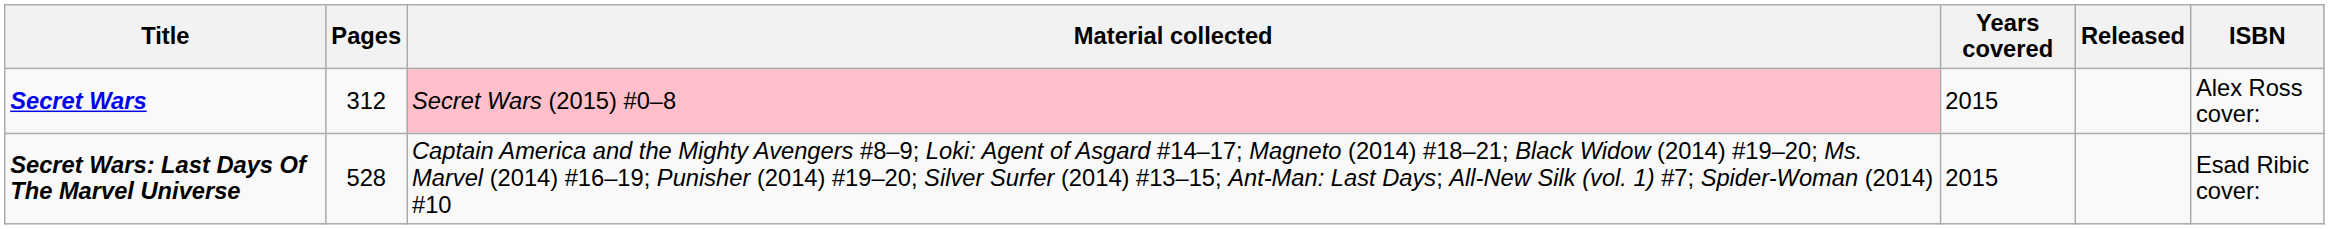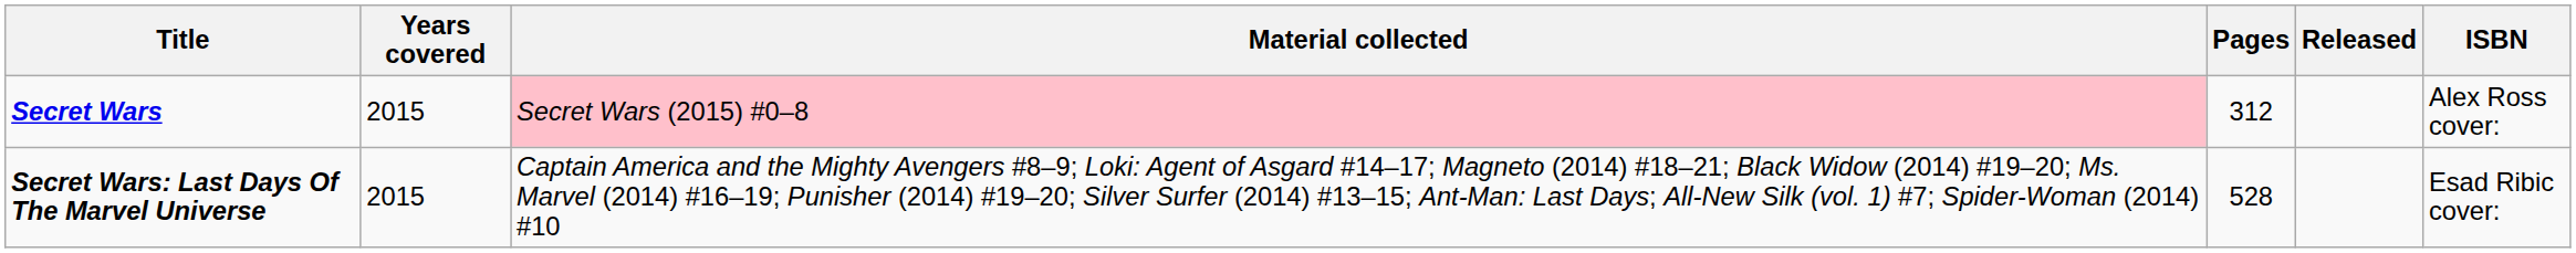 <table class="wikitable sortable" width=99%>
 <tr>
 <th>Title</th>
+<th>Years covered</th>
+<th class="unsortable">Material collected</th>
 <th>Pages</th>
-<th class="unsortable">Material collected</th>
-<th>Years covered</th>
 <th>Released</th>
 <th class="unsortable">ISBN</th>
 </tr>
 <tr>
 <td><strong><em><a href='#'>Secret Wars</a></em></strong></td>
+<td>2015</td>
+<td style="background: pink;"><em>Secret Wars</em> (2015) #0–8</td>
 <td style="text-align: center;">312</td>
-<td style="background: pink;"><em>Secret Wars</em> (2015) #0–8</td>
-<td>2015</td>
 <td></td>
 <td>Alex Ross cover: </td>
 </tr>
 <tr>
 <td><strong><em>Secret Wars: Last Days Of The Marvel Universe</em></strong></td>
+<td>2015</td>
+<td><em>Captain America and the Mighty Avengers</em> #8–9; <em>Loki: Agent of Asgard</em> #14–17; <em>Magneto</em> (2014) #18–21; <em>Black Widow</em> (2014) #19–20; <em>Ms. Marvel</em> (2014) #16–19; <em>Punisher</em> (2014) #19–20; <em>Silver Surfer</em> (2014) #13–15; <em>Ant-Man: Last Days</em>; <em>All-New Silk (vol. 1)</em> #7; <em>Spider-Woman</em> (2014) #10</td>
 <td style="text-align: center;">528</td>
-<td><em>Captain America and the Mighty Avengers</em> #8–9; <em>Loki: Agent of Asgard</em> #14–17; <em>Magneto</em> (2014) #18–21; <em>Black Widow</em> (2014) #19–20; <em>Ms. Marvel</em> (2014) #16–19; <em>Punisher</em> (2014) #19–20; <em>Silver Surfer</em> (2014) #13–15; <em>Ant-Man: Last Days</em>; <em>All-New Silk (vol. 1)</em> #7; <em>Spider-Woman</em> (2014) #10</td>
-<td>2015</td>
 <td></td>
 <td>Esad Ribic cover: </td>
 </tr>
 </table>
